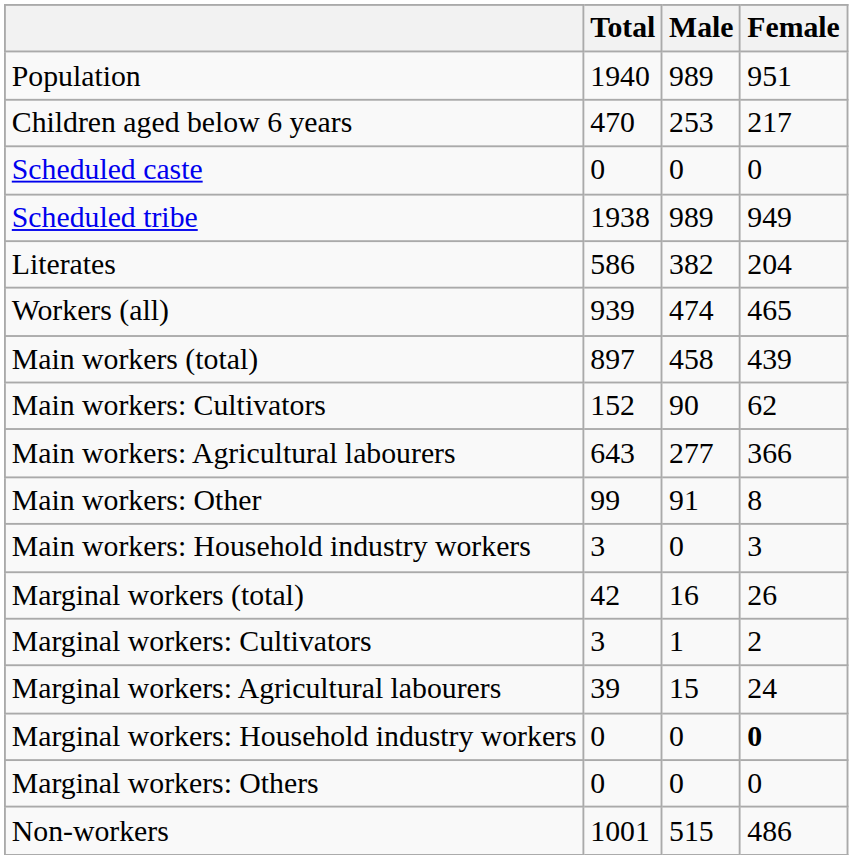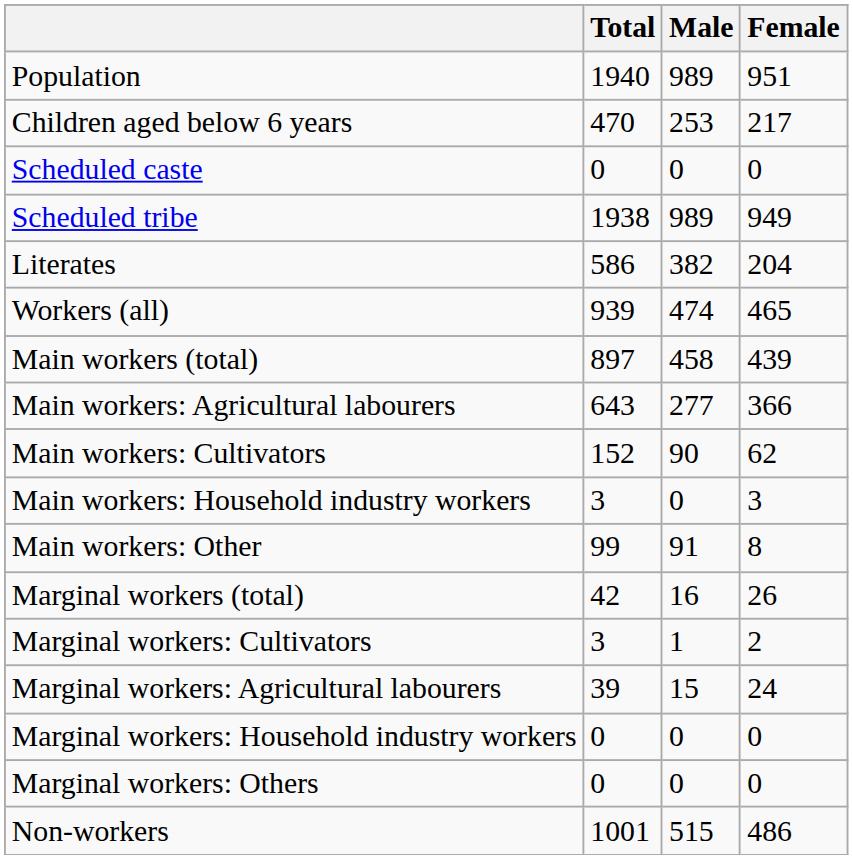 <table class="wikitable sortable">
 <tr>
 <th></th>
 <th>Total</th>
 <th>Male</th>
 <th>Female</th>
 </tr>
 <tr>
 <td>Population</td>
 <td>1940</td>
 <td>989</td>
 <td>951</td>
 </tr>
 <tr>
 <td>Children aged below 6 years</td>
 <td>470</td>
 <td>253</td>
 <td>217</td>
 </tr>
 <tr>
 <td><a href='#'>Scheduled caste</a></td>
 <td>0</td>
 <td>0</td>
 <td>0</td>
 </tr>
 <tr>
 <td><a href='#'>Scheduled tribe</a></td>
 <td>1938</td>
 <td>989</td>
 <td>949</td>
 </tr>
 <tr>
 <td>Literates</td>
 <td>586</td>
 <td>382</td>
 <td>204</td>
 </tr>
 <tr>
 <td>Workers (all)</td>
 <td>939</td>
 <td>474</td>
 <td>465</td>
 </tr>
 <tr>
 <td>Main workers (total)</td>
 <td>897</td>
 <td>458</td>
 <td>439</td>
 </tr>
 <tr>
+<td>Main workers: Agricultural labourers</td>
+<td>643</td>
+<td>277</td>
+<td>366</td>
+</tr>
+<tr>
 <td>Main workers: Cultivators</td>
 <td>152</td>
 <td>90</td>
 <td>62</td>
 </tr>
 <tr>
-<td>Main workers: Agricultural labourers</td>
-<td>643</td>
-<td>277</td>
-<td>366</td>
+<td>Main workers: Household industry workers</td>
+<td>3</td>
+<td>0</td>
+<td>3</td>
 </tr>
 <tr>
 <td>Main workers: Other</td>
 <td>99</td>
 <td>91</td>
 <td>8</td>
-</tr>
-<tr>
-<td>Main workers: Household industry workers</td>
-<td>3</td>
-<td>0</td>
-<td>3</td>
 </tr>
 <tr>
 <td>Marginal workers (total)</td>
 <td>42</td>
 <td>16</td>
 <td>26</td>
 </tr>
 <tr>
 <td>Marginal workers: Cultivators</td>
 <td>3</td>
 <td>1</td>
 <td>2</td>
 </tr>
 <tr>
 <td>Marginal workers: Agricultural labourers</td>
 <td>39</td>
 <td>15</td>
 <td>24</td>
 </tr>
 <tr>
 <td>Marginal workers: Household industry workers</td>
 <td>0</td>
 <td>0</td>
-<td><strong>0</strong></td>
+<td>0</td>
 </tr>
 <tr>
 <td>Marginal workers: Others</td>
 <td>0</td>
 <td>0</td>
 <td>0</td>
 </tr>
 <tr>
 <td>Non-workers</td>
 <td>1001</td>
 <td>515</td>
 <td>486</td>
 </tr>
 </table>
